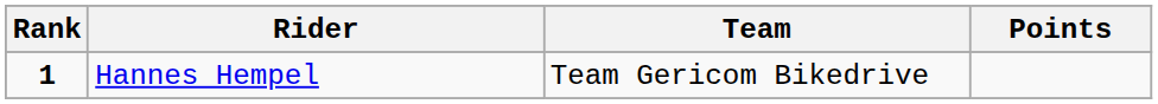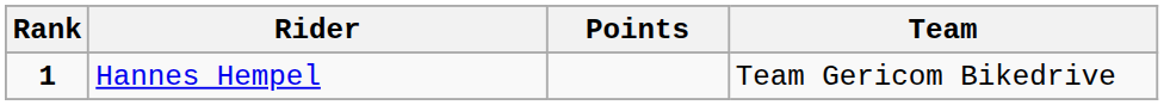 <table class="wikitable">
 <tr>
 <th>Rank</th>
 <th>Rider</th>
+<th>Points</th>
 <th>Team</th>
-<th>Points</th>
 </tr>
 <tr>
 <td align=center><strong>1</strong></td>
 <td width=200> <a href='#'>Hannes Hempel</a> </td>
+<td width=76 align=center></td>
 <td width=187>Team Gericom Bikedrive</td>
-<td width=76 align=center></td>
 </tr>
 </table>
